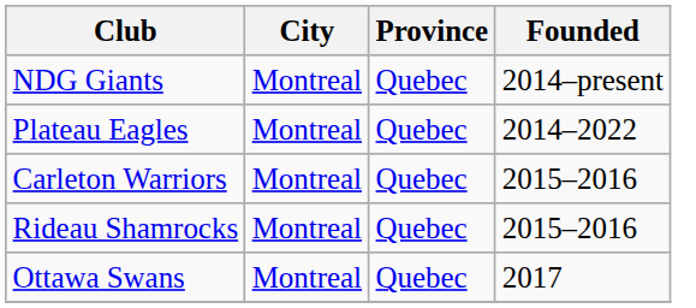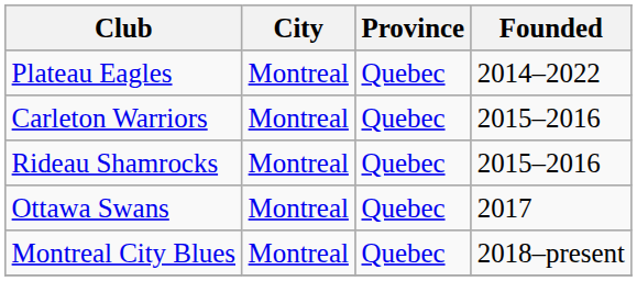 <table class="wikitable" style="font-size: 95%;">
 <tr>
 <th>Club</th>
 <th>City</th>
 <th>Province</th>
 <th>Founded</th>
-</tr>
-<tr>
-<td><a href='#'>NDG Giants</a></td>
-<td><a href='#'>Montreal</a></td>
-<td><a href='#'>Quebec</a></td>
-<td>2014–present</td>
 </tr>
 <tr>
 <td><a href='#'>Plateau Eagles</a></td>
 <td><a href='#'>Montreal</a></td>
 <td><a href='#'>Quebec</a></td>
 <td>2014–2022</td>
 </tr>
 <tr>
 <td><a href='#'>Carleton Warriors</a></td>
 <td><a href='#'>Montreal</a></td>
 <td><a href='#'>Quebec</a></td>
 <td>2015–2016</td>
 </tr>
 <tr>
 <td><a href='#'>Rideau Shamrocks</a></td>
 <td><a href='#'>Montreal</a></td>
 <td><a href='#'>Quebec</a></td>
 <td>2015–2016</td>
 </tr>
 <tr>
 <td><a href='#'>Ottawa Swans</a></td>
 <td><a href='#'>Montreal</a></td>
 <td><a href='#'>Quebec</a></td>
 <td>2017</td>
 </tr>
 <tr>
+<td><a href='#'>Montreal City Blues</a></td>
+<td><a href='#'>Montreal</a></td>
+<td><a href='#'>Quebec</a></td>
+<td>2018–present</td>
+</tr>
+<tr>
 </tr>
 </table>
